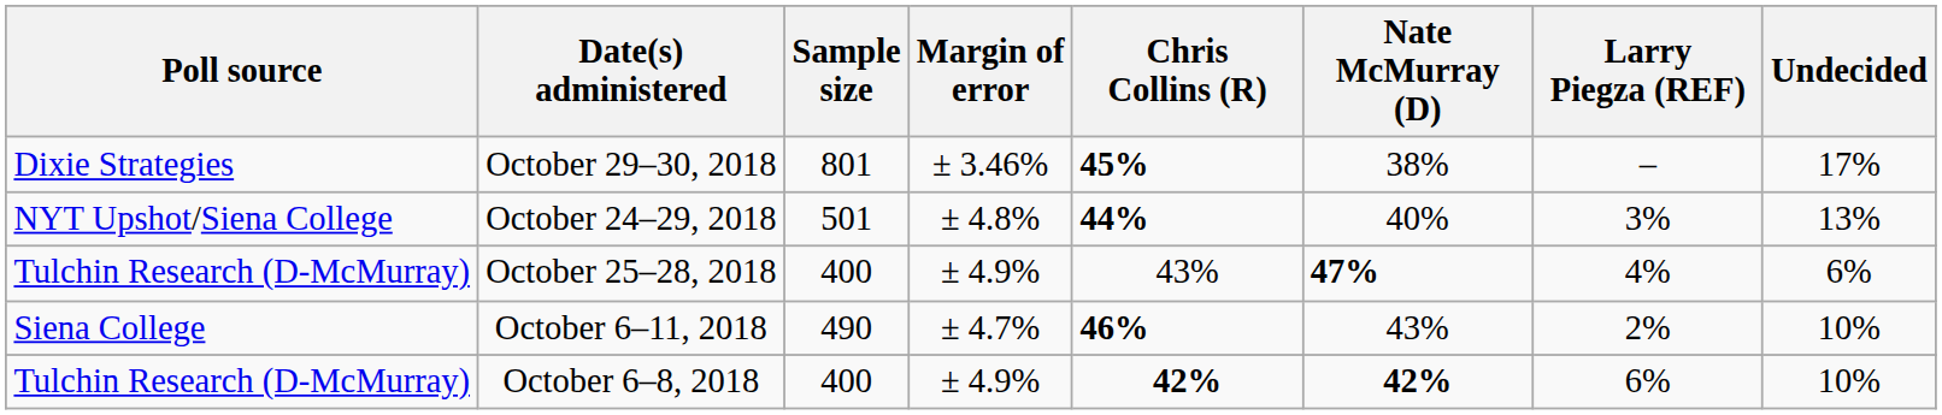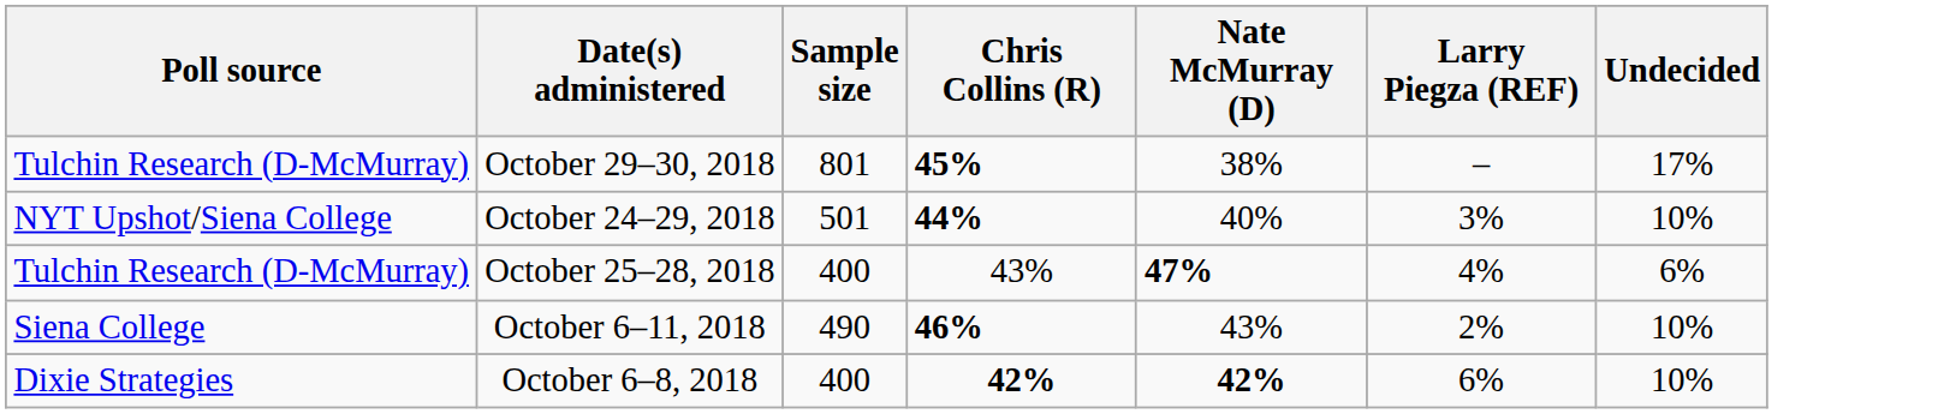 <table class="wikitable">
 <tr>
 <th>Poll source</th>
 <th>Date(s)<br>administered</th>
 <th>Sample<br>size</th>
-<th>Margin of<br>error</th>
 <th style="width:100px;">Chris<br>Collins (R)</th>
 <th style="width:100px;">Nate<br>McMurray (D)</th>
 <th style="width:100px;">Larry<br>Piegza (REF)</th>
 <th>Undecided</th>
 </tr>
 <tr>
-<td><a href='#'>Dixie Strategies</a></td>
+<td><a href='#'>Tulchin Research (D-McMurray)</a></td>
 <td align=center>October 29–30, 2018</td>
 <td align=center>801</td>
-<td align=center>± 3.46%</td>
 <td><strong>45%</strong></td>
 <td align=center>38%</td>
 <td align=center>–</td>
 <td align=center>17%</td>
 </tr>
 <tr>
 <td><a href='#'>NYT Upshot</a>/<a href='#'>Siena College</a></td>
 <td align=center>October 24–29, 2018</td>
 <td align=center>501</td>
-<td align=center>± 4.8%</td>
 <td><strong>44%</strong></td>
 <td align=center>40%</td>
 <td align=center>3%</td>
-<td align=center>13%</td>
+<td align=center>10%</td>
 </tr>
 <tr>
 <td><a href='#'>Tulchin Research (D-McMurray)</a></td>
 <td align=center>October 25–28, 2018</td>
 <td align=center>400</td>
-<td align=center>± 4.9%</td>
 <td align=center>43%</td>
 <td><strong>47%</strong></td>
 <td align=center>4%</td>
 <td align=center>6%</td>
 </tr>
 <tr>
 <td><a href='#'>Siena College</a></td>
 <td align=center>October 6–11, 2018</td>
 <td align=center>490</td>
-<td align=center>± 4.7%</td>
 <td><strong>46%</strong></td>
 <td align=center>43%</td>
 <td align=center>2%</td>
 <td align=center>10%</td>
 </tr>
 <tr>
-<td><a href='#'>Tulchin Research (D-McMurray)</a></td>
+<td><a href='#'>Dixie Strategies</a></td>
 <td align=center>October 6–8, 2018</td>
 <td align=center>400</td>
-<td align=center>± 4.9%</td>
 <td align=center><strong>42%</strong></td>
 <td align=center><strong>42%</strong></td>
 <td align=center>6%</td>
 <td align=center>10%</td>
 </tr>
 </table>
